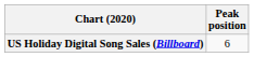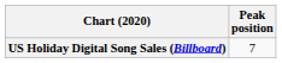 <table class="wikitable unsortable plainrowheaders" style="text-align:center">
 <tr>
 <th scope="col">Chart (2020)</th>
 <th scope="col">Peak<br>position</th>
 </tr>
 <tr>
 <th scope="row">US Holiday Digital Song Sales (<a href='#'><em>Billboard</em></a>)</th>
-<td style="text-align:center">6</td>
+<td style="text-align:center">7</td>
 </tr>
 </table>
